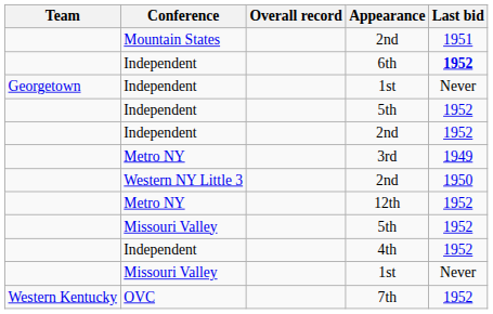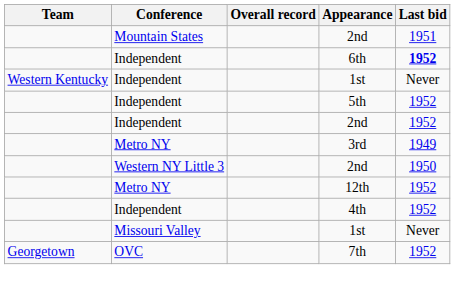 <table class="wikitable sortable" style="text-align: center;">
 <tr>
 <th>Team</th>
 <th>Conference</th>
 <th data-sort-type="number">Overall record</th>
 <th data-sort-type="number">Appearance</th>
 <th>Last bid</th>
 </tr>
 <tr>
 <td align=left></td>
 <td align=left><a href='#'>Mountain States</a></td>
 <td></td>
 <td>2nd</td>
 <td><a href='#'>1951</a></td>
 </tr>
 <tr>
 <td align=left></td>
 <td align=left>Independent</td>
 <td></td>
 <td>6th</td>
 <td><strong><a href='#'>1952</a></strong></td>
 </tr>
 <tr>
-<td align=left><a href='#'>Georgetown</a></td>
+<td align=left><a href='#'>Western Kentucky</a></td>
 <td align=left>Independent</td>
 <td></td>
 <td>1st</td>
 <td>Never</td>
 </tr>
 <tr>
 <td align=left></td>
 <td align=left>Independent</td>
 <td></td>
 <td>5th</td>
 <td><a href='#'>1952</a></td>
 </tr>
 <tr>
 <td align=left></td>
 <td align=left>Independent</td>
 <td></td>
 <td>2nd</td>
 <td><a href='#'>1952</a></td>
 </tr>
 <tr>
 <td align=left></td>
 <td align=left><a href='#'>Metro NY</a></td>
 <td></td>
 <td>3rd</td>
 <td><a href='#'>1949</a></td>
 </tr>
 <tr>
 <td align=left></td>
 <td align=left><a href='#'>Western NY Little 3</a></td>
 <td></td>
 <td>2nd</td>
 <td><a href='#'>1950</a></td>
 </tr>
 <tr>
 <td align=left></td>
 <td align=left><a href='#'>Metro NY</a></td>
 <td></td>
 <td>12th</td>
 <td><a href='#'>1952</a></td>
 </tr>
 <tr>
 <td align=left></td>
-<td align=left><a href='#'>Missouri Valley</a></td>
-<td></td>
-<td>5th</td>
-<td><a href='#'>1952</a></td>
-</tr>
-<tr>
-<td align=left></td>
 <td align=left>Independent</td>
 <td></td>
 <td>4th</td>
 <td><a href='#'>1952</a></td>
 </tr>
 <tr>
 <td align=left></td>
 <td align=left><a href='#'>Missouri Valley</a></td>
 <td></td>
 <td>1st</td>
 <td>Never</td>
 </tr>
 <tr>
-<td align=left><a href='#'>Western Kentucky</a></td>
+<td align=left><a href='#'>Georgetown</a></td>
 <td align=left><a href='#'>OVC</a></td>
 <td></td>
 <td>7th</td>
 <td><a href='#'>1952</a></td>
 </tr>
 </table>
